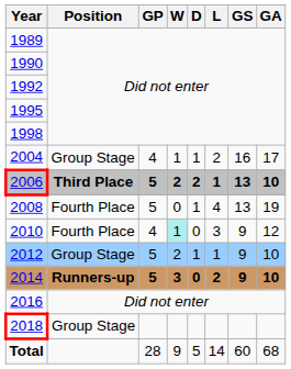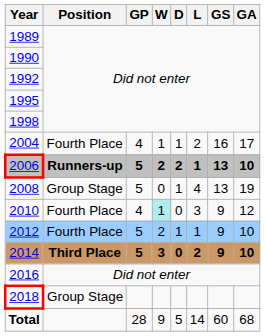 <table class="wikitable" style="text-align: center;">
 <tr>
 <th>Year</th>
 <th>Position</th>
 <th>GP</th>
 <th>W</th>
 <th>D</th>
 <th>L</th>
 <th>GS</th>
 <th>GA</th>
 </tr>
 <tr>
 <td> <a href='#'>1989</a></td>
 <td rowspan=5 colspan=8><em>Did not enter</em></td>
 </tr>
 <tr>
 <td> <a href='#'>1990</a></td>
 </tr>
 <tr>
 <td> <a href='#'>1992</a></td>
 </tr>
 <tr>
 <td> <a href='#'>1995</a></td>
 </tr>
 <tr>
 <td> <a href='#'>1998</a></td>
 </tr>
 <tr>
 <td> <a href='#'>2004</a></td>
-<td>Group Stage</td>
+<td>Fourth Place</td>
 <td>4</td>
 <td>1</td>
 <td>1</td>
 <td>2</td>
 <td>16</td>
 <td>17</td>
 </tr>
 <tr bgcolor=silver>
 <td style="border: 3px solid red"> <a href='#'>2006</a></td>
-<td><strong>Third Place</strong></td>
+<td><strong>Runners-up</strong></td>
 <td><strong>5</strong></td>
 <td><strong>2</strong></td>
 <td><strong>2</strong></td>
 <td><strong>1</strong></td>
 <td><strong>13</strong></td>
 <td><strong>10</strong></td>
 </tr>
 <tr>
 <td> <a href='#'>2008</a></td>
-<td>Fourth Place</td>
+<td>Group Stage</td>
 <td>5</td>
 <td>0</td>
 <td>1</td>
 <td>4</td>
 <td>13</td>
 <td>19</td>
 </tr>
 <tr>
 <td> <a href='#'>2010</a></td>
 <td>Fourth Place</td>
 <td>4</td>
 <td style="background: paleturquoise;">1</td>
 <td>0</td>
 <td>3</td>
 <td>9</td>
 <td>12</td>
 </tr>
 <tr bgcolor=#9acdff>
 <td> <a href='#'>2012</a></td>
-<td>Group Stage</td>
+<td>Fourth Place</td>
 <td>5</td>
 <td>2</td>
 <td>1</td>
 <td>1</td>
 <td>9</td>
 <td>10</td>
 </tr>
 <tr bgcolor="#cc9966">
 <td> <a href='#'>2014</a></td>
-<td><strong>Runners-up</strong></td>
+<td><strong>Third Place</strong></td>
 <td><strong>5</strong></td>
 <td><strong>3</strong></td>
 <td><strong>0</strong></td>
 <td><strong>2</strong></td>
 <td><strong>9</strong></td>
 <td><strong>10</strong></td>
 </tr>
 <tr>
 <td> <a href='#'>2016</a></td>
 <td rowspan=1 colspan=8><em>Did not enter</em></td>
 </tr>
 <tr>
 <td style="border: 3px solid red"> <a href='#'>2018</a></td>
 <td>Group Stage</td>
 <td></td>
 <td></td>
 <td></td>
 <td></td>
 <td></td>
 <td></td>
 </tr>
 <tr>
 <td><strong>Total</strong></td>
 <td></td>
 <td>28</td>
 <td>9</td>
 <td>5</td>
 <td>14</td>
 <td>60</td>
 <td>68</td>
 </tr>
 </table>
